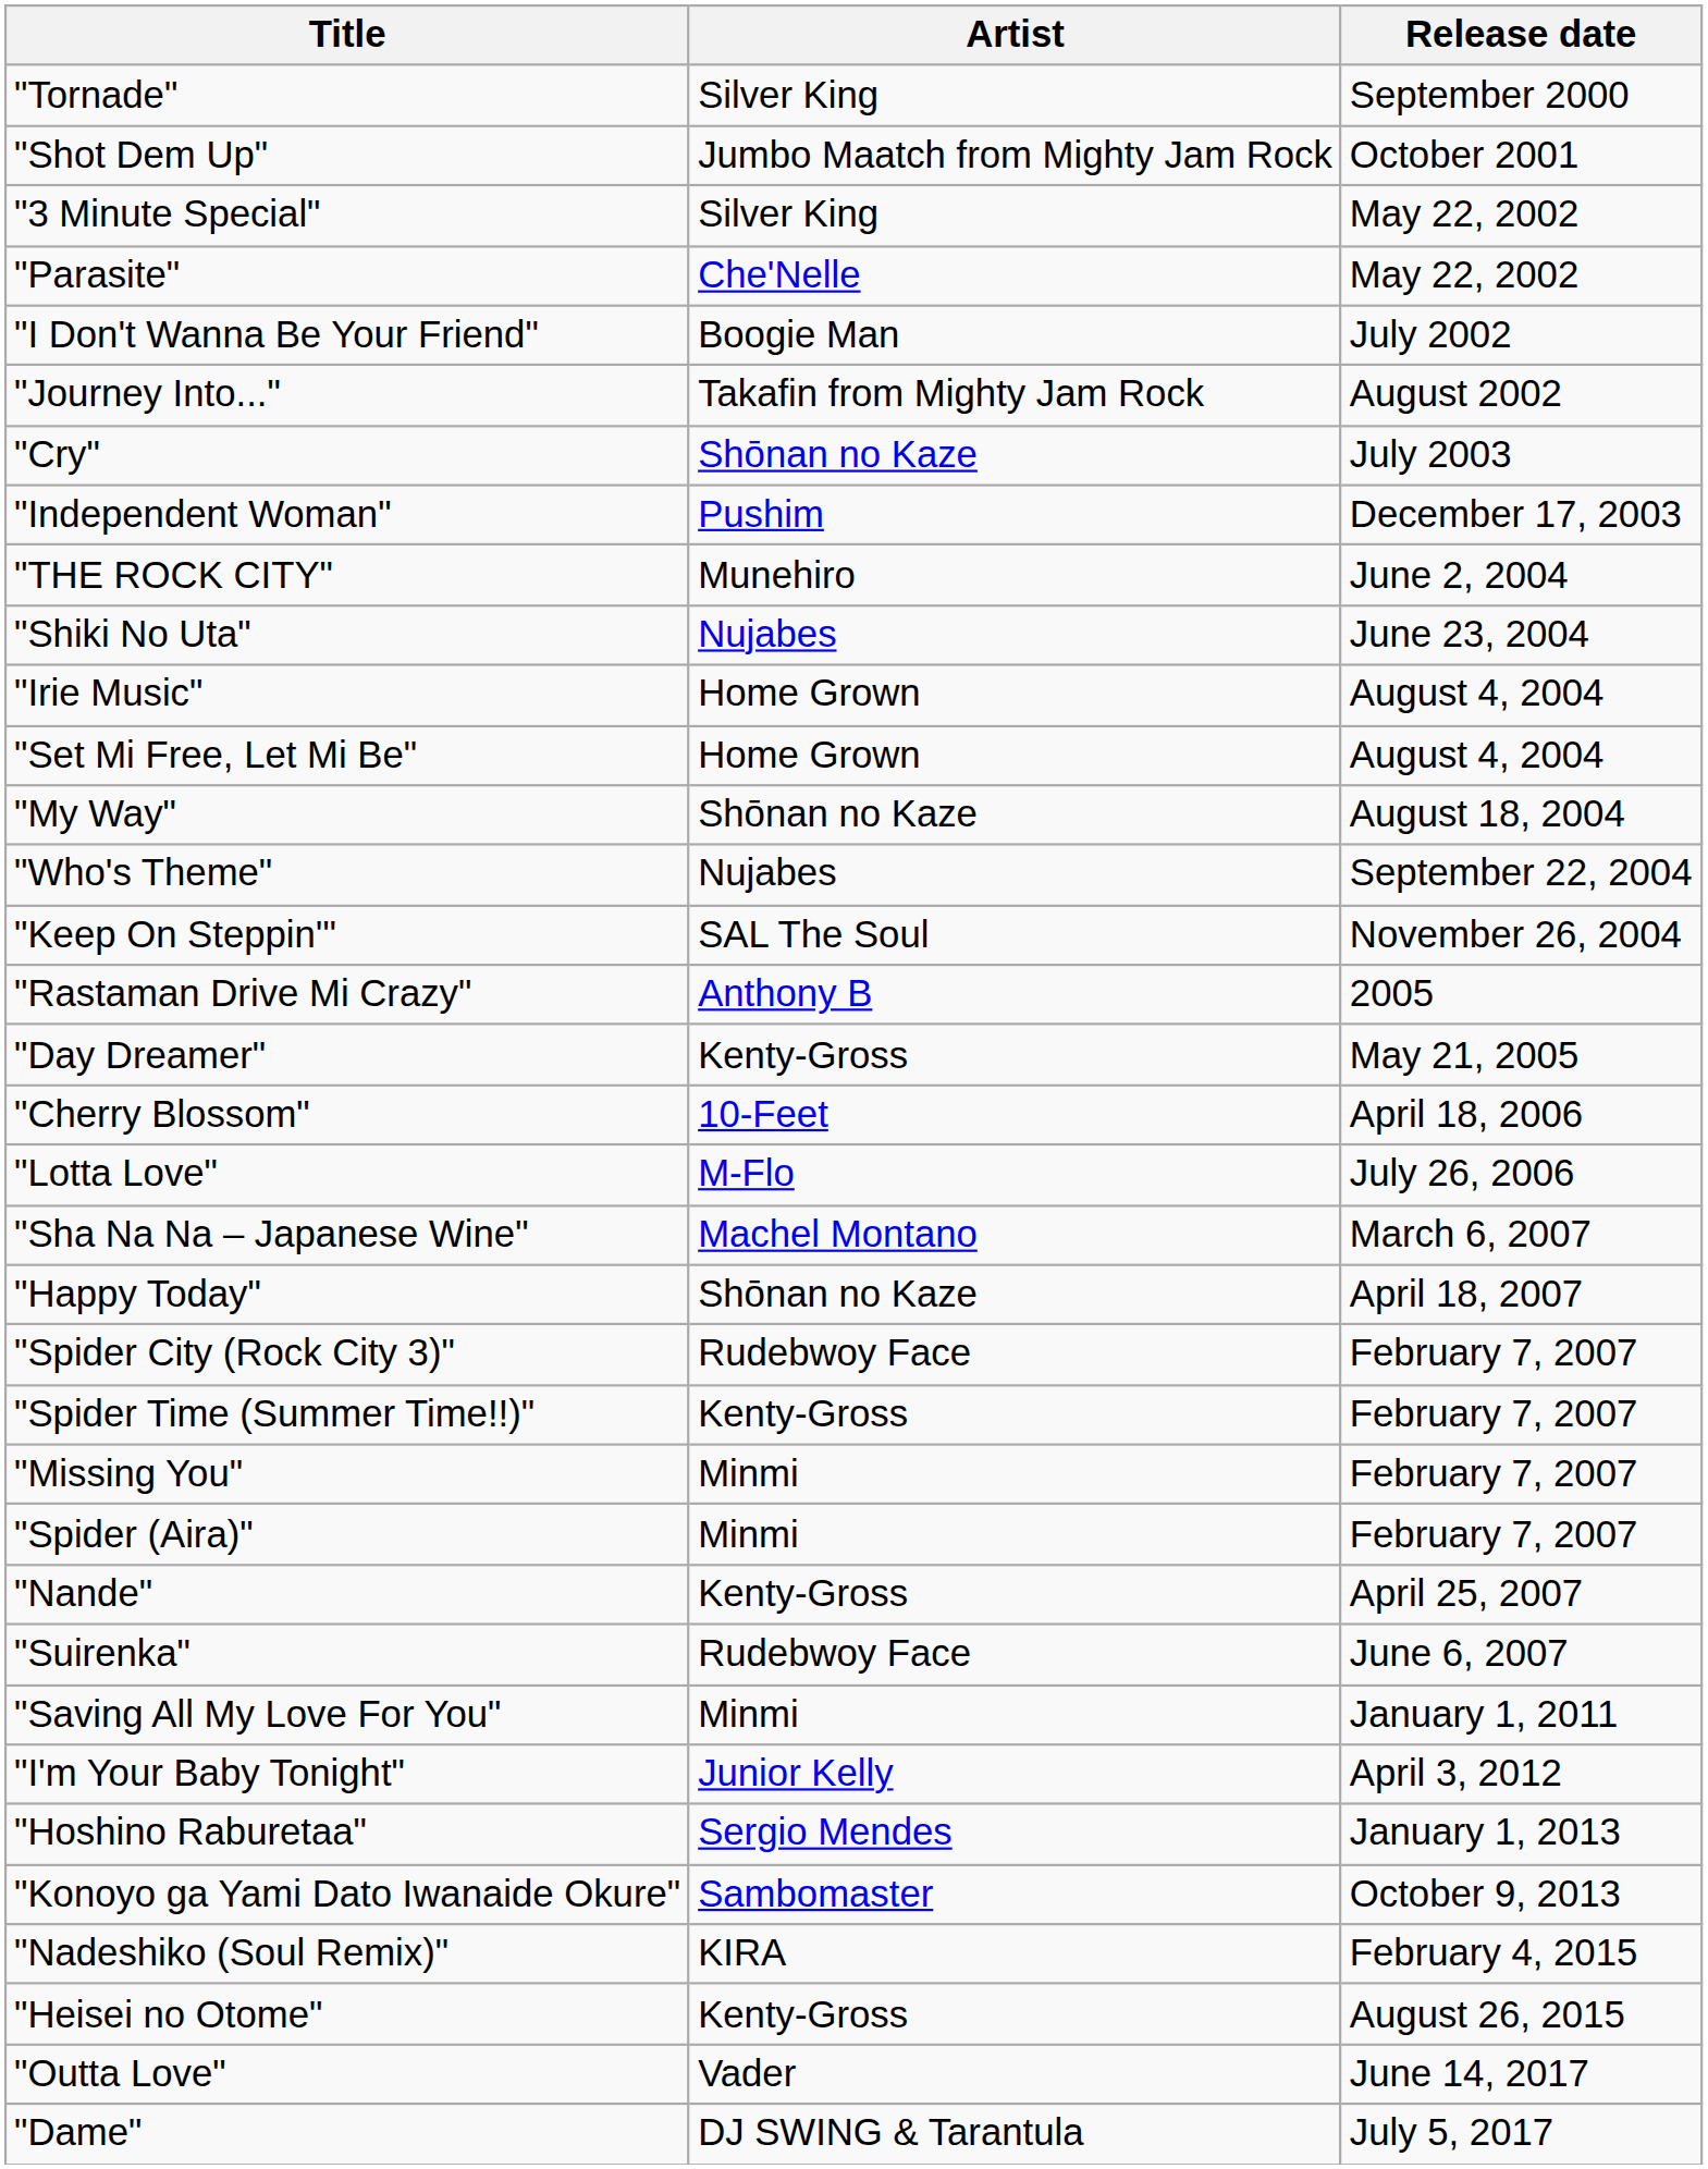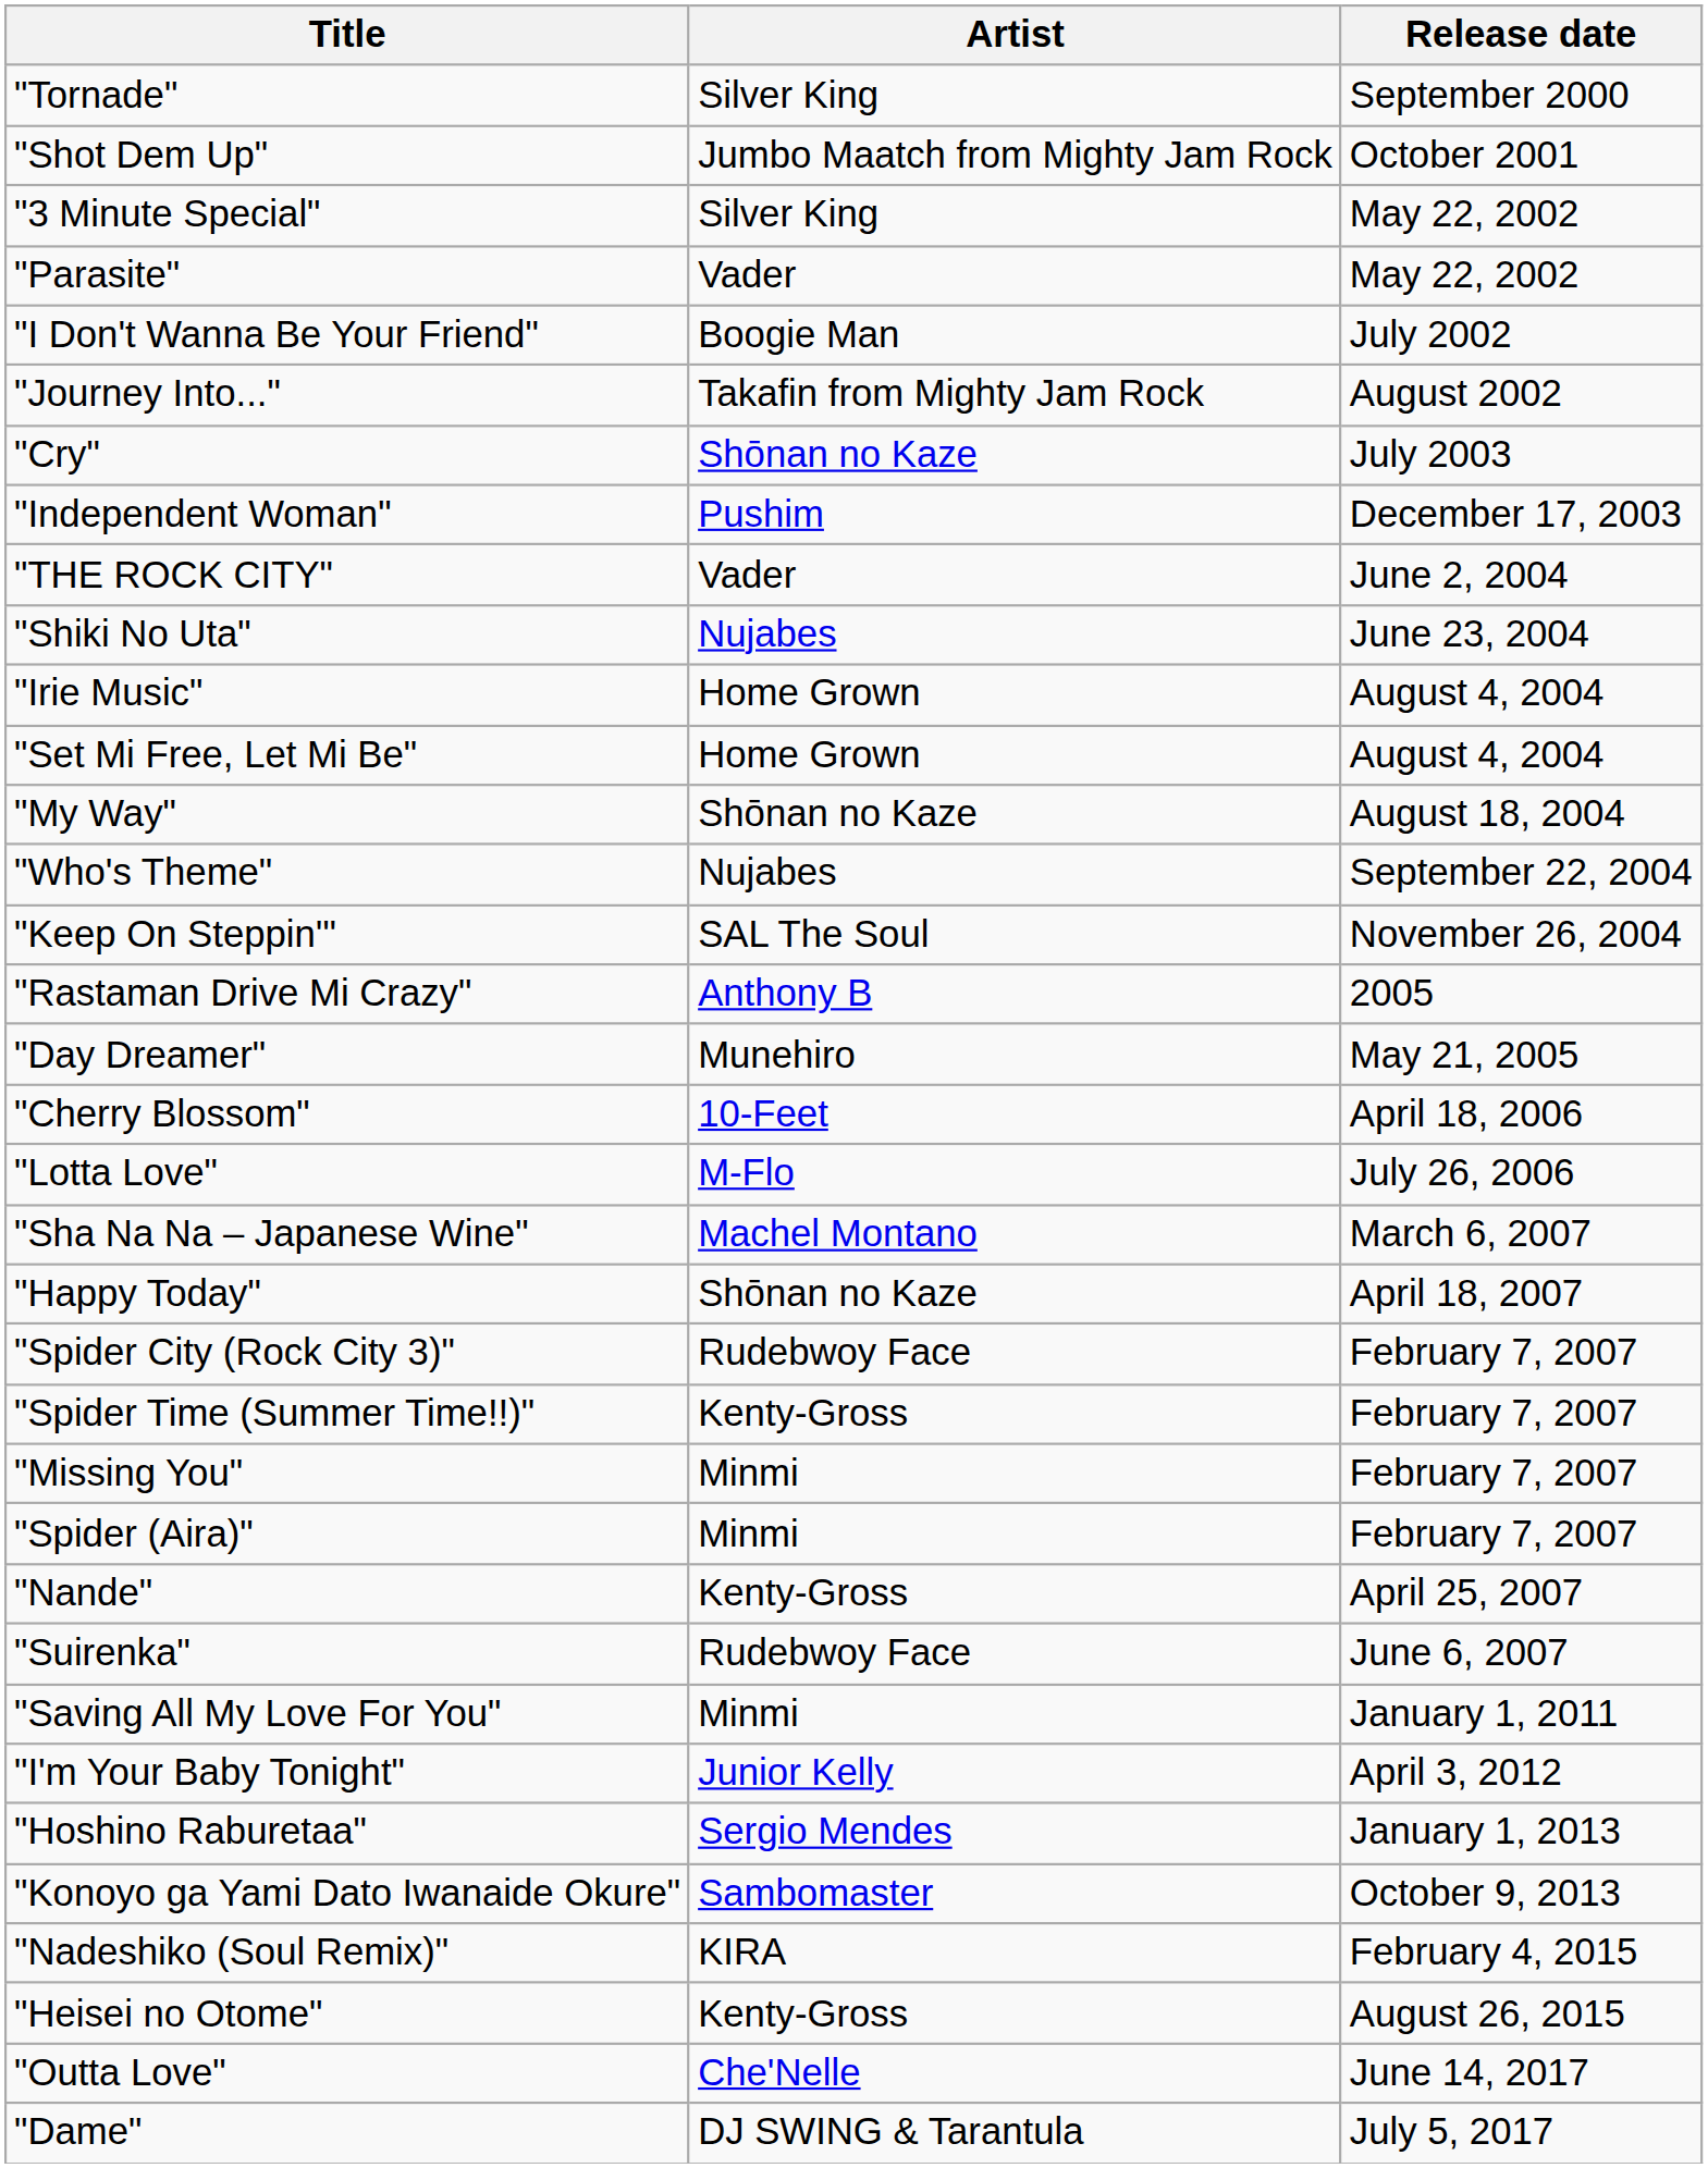 <table class="wikitable">
 <tr>
 <th colpan="1">Title</th>
 <th colpan="1">Artist</th>
 <th colspan="1">Release date</th>
 </tr>
 <tr>
 <td align="left">"Tornade"</td>
 <td>Silver King</td>
 <td>September 2000</td>
 </tr>
 <tr>
 <td align="left">"Shot Dem Up"</td>
 <td>Jumbo Maatch from Mighty Jam Rock</td>
 <td>October 2001</td>
 </tr>
 <tr>
 <td align="left">"3 Minute Special"</td>
 <td>Silver King</td>
 <td>May 22, 2002</td>
 </tr>
 <tr>
 <td align="left">"Parasite"</td>
-<td><a href='#'>Che'Nelle</a></td>
+<td>Vader</td>
 <td>May 22, 2002</td>
 </tr>
 <tr>
 <td align="left">"I Don't Wanna Be Your Friend"</td>
 <td>Boogie Man</td>
 <td>July 2002</td>
 </tr>
 <tr>
 <td align="left">"Journey Into..."</td>
 <td>Takafin from Mighty Jam Rock</td>
 <td>August 2002</td>
 </tr>
 <tr>
 <td align="left">"Cry"</td>
 <td><a href='#'>Shōnan no Kaze</a></td>
 <td>July 2003</td>
 </tr>
 <tr>
 <td align="left">"Independent Woman"</td>
 <td><a href='#'>Pushim</a></td>
 <td>December 17, 2003</td>
 </tr>
 <tr>
 <td align="left">"THE ROCK CITY"</td>
-<td>Munehiro</td>
+<td>Vader</td>
 <td>June 2, 2004</td>
 </tr>
 <tr>
 <td align="left">"Shiki No Uta"</td>
 <td><a href='#'>Nujabes</a></td>
 <td>June 23, 2004</td>
 </tr>
 <tr>
 <td align="left">"Irie Music"</td>
 <td>Home Grown</td>
 <td>August 4, 2004</td>
 </tr>
 <tr>
 <td align="left">"Set Mi Free, Let Mi Be"</td>
 <td>Home Grown</td>
 <td>August 4, 2004</td>
 </tr>
 <tr>
 <td align="left">"My Way"</td>
 <td>Shōnan no Kaze</td>
 <td>August 18, 2004</td>
 </tr>
 <tr>
 <td align="left">"Who's Theme"</td>
 <td>Nujabes</td>
 <td>September 22, 2004</td>
 </tr>
 <tr>
 <td align="left">"Keep On Steppin'"</td>
 <td>SAL The Soul</td>
 <td>November 26, 2004</td>
 </tr>
 <tr>
 <td align="left">"Rastaman Drive Mi Crazy"</td>
 <td><a href='#'>Anthony B</a></td>
 <td>2005</td>
 </tr>
 <tr>
 <td align="left">"Day Dreamer"</td>
-<td>Kenty-Gross</td>
+<td>Munehiro</td>
 <td>May 21, 2005</td>
 </tr>
 <tr>
 <td align="left">"Cherry Blossom"</td>
 <td><a href='#'>10-Feet</a></td>
 <td>April 18, 2006</td>
 </tr>
 <tr>
 <td align="left">"Lotta Love"</td>
 <td><a href='#'>M-Flo</a></td>
 <td>July 26, 2006</td>
 </tr>
 <tr>
 <td align="lefT">"Sha Na Na – Japanese Wine"</td>
 <td><a href='#'>Machel Montano</a></td>
 <td>March 6, 2007</td>
 </tr>
 <tr>
 <td align="lefT">"Happy Today"</td>
 <td>Shōnan no Kaze</td>
 <td>April 18, 2007</td>
 </tr>
 <tr>
 <td align="left">"Spider City (Rock City 3)"</td>
 <td>Rudebwoy Face</td>
 <td>February 7, 2007</td>
 </tr>
 <tr>
 <td align="left">"Spider Time (Summer Time!!)"</td>
 <td>Kenty-Gross</td>
 <td>February 7, 2007</td>
 </tr>
 <tr>
 <td align="left">"Missing You"</td>
 <td>Minmi</td>
 <td>February 7, 2007</td>
 </tr>
 <tr>
 <td align="left">"Spider (Aira)"</td>
 <td>Minmi</td>
 <td>February 7, 2007</td>
 </tr>
 <tr>
 <td align="left">"Nande"</td>
 <td>Kenty-Gross</td>
 <td>April 25, 2007</td>
 </tr>
 <tr>
 <td align="left">"Suirenka"</td>
 <td>Rudebwoy Face</td>
 <td>June 6, 2007</td>
 </tr>
 <tr>
 <td align="left">"Saving All My Love For You"</td>
 <td>Minmi</td>
 <td>January 1, 2011</td>
 </tr>
 <tr>
 <td align="left">"I'm Your Baby Tonight"</td>
 <td><a href='#'>Junior Kelly</a></td>
 <td>April 3, 2012</td>
 </tr>
 <tr>
 <td align="left">"Hoshino Raburetaa"</td>
 <td><a href='#'>Sergio Mendes</a></td>
 <td>January 1, 2013</td>
 </tr>
 <tr>
 <td align="left">"Konoyo ga Yami Dato Iwanaide Okure"</td>
 <td><a href='#'>Sambomaster</a></td>
 <td>October 9, 2013</td>
 </tr>
 <tr>
 <td align="left">"Nadeshiko (Soul Remix)"</td>
 <td>KIRA</td>
 <td>February 4, 2015</td>
 </tr>
 <tr>
 <td align="left">"Heisei no Otome"</td>
 <td>Kenty-Gross</td>
 <td>August 26, 2015</td>
 </tr>
 <tr>
 <td align="left">"Outta Love"</td>
-<td>Vader</td>
+<td><a href='#'>Che'Nelle</a></td>
 <td>June 14, 2017</td>
 </tr>
 <tr>
 <td align="left">"Dame"</td>
 <td>DJ SWING & Tarantula</td>
 <td>July 5, 2017</td>
 </tr>
 <tr>
 </tr>
 </table>
